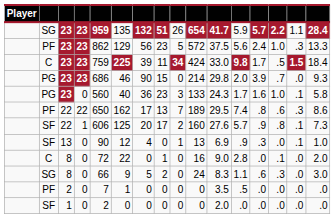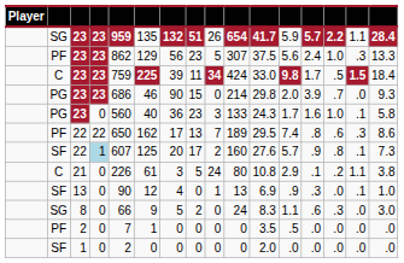 <table class="wikitable sortable" style="font-size: 95%; text-align:right;">
 <tr>
 <th style="background:#010101; color:#FFFFFF; border-top:#A6192E 3px solid; border-bottom:#A6192E 3px solid;">Player</th>
 <th style="background:#010101; color:#FFFFFF; border-top:#A6192E 3px solid; border-bottom:#A6192E 3px solid;"></th>
 <th style="background:#010101; color:#FFFFFF; border-top:#A6192E 3px solid; border-bottom:#A6192E 3px solid;"></th>
 <th style="background:#010101; color:#FFFFFF; border-top:#A6192E 3px solid; border-bottom:#A6192E 3px solid;"></th>
 <th style="background:#010101; color:#FFFFFF; border-top:#A6192E 3px solid; border-bottom:#A6192E 3px solid;"></th>
 <th style="background:#010101; color:#FFFFFF; border-top:#A6192E 3px solid; border-bottom:#A6192E 3px solid;"></th>
 <th style="background:#010101; color:#FFFFFF; border-top:#A6192E 3px solid; border-bottom:#A6192E 3px solid;"></th>
 <th style="background:#010101; color:#FFFFFF; border-top:#A6192E 3px solid; border-bottom:#A6192E 3px solid;"></th>
 <th style="background:#010101; color:#FFFFFF; border-top:#A6192E 3px solid; border-bottom:#A6192E 3px solid;"></th>
 <th style="background:#010101; color:#FFFFFF; border-top:#A6192E 3px solid; border-bottom:#A6192E 3px solid;"></th>
 <th style="background:#010101; color:#FFFFFF; border-top:#A6192E 3px solid; border-bottom:#A6192E 3px solid;"></th>
 <th style="background:#010101; color:#FFFFFF; border-top:#A6192E 3px solid; border-bottom:#A6192E 3px solid;"></th>
 <th style="background:#010101; color:#FFFFFF; border-top:#A6192E 3px solid; border-bottom:#A6192E 3px solid;"></th>
 <th style="background:#010101; color:#FFFFFF; border-top:#A6192E 3px solid; border-bottom:#A6192E 3px solid;"></th>
 <th style="background:#010101; color:#FFFFFF; border-top:#A6192E 3px solid; border-bottom:#A6192E 3px solid;"></th>
 <th style="background:#010101; color:#FFFFFF; border-top:#A6192E 3px solid; border-bottom:#A6192E 3px solid;"></th>
 </tr>
 <tr>
 <td style="text-align:left;"></td>
 <td style="text-align:center;">SG</td>
 <td style="background:#A6192E; color:#FFFFFF;"><strong>23</strong></td>
 <td style="background:#A6192E; color:#FFFFFF;"><strong>23</strong></td>
 <td style="background:#A6192E; color:#FFFFFF;"><strong>959</strong></td>
 <td>135</td>
 <td style="background:#A6192E; color:#FFFFFF;"><strong>132</strong></td>
 <td style="background:#A6192E; color:#FFFFFF;"><strong>51</strong></td>
 <td>26</td>
 <td style="background:#A6192E; color:#FFFFFF;"><strong>654</strong></td>
 <td style="background:#A6192E; color:#FFFFFF;"><strong>41.7</strong></td>
 <td>5.9</td>
 <td style="background:#A6192E; color:#FFFFFF;"><strong>5.7</strong></td>
 <td style="background:#A6192E; color:#FFFFFF;"><strong>2.2</strong></td>
 <td>1.1</td>
 <td style="background:#A6192E; color:#FFFFFF;"><strong>28.4</strong></td>
 </tr>
 <tr>
 <td style="text-align:left;"></td>
 <td style="text-align:center;">PF</td>
 <td style="background:#A6192E; color:#FFFFFF;"><strong>23</strong></td>
 <td style="background:#A6192E; color:#FFFFFF;"><strong>23</strong></td>
 <td>862</td>
 <td>129</td>
 <td>56</td>
 <td>23</td>
 <td>5</td>
-<td>572</td>
+<td>307</td>
 <td>37.5</td>
 <td>5.6</td>
 <td>2.4</td>
 <td>1.0</td>
 <td>.3</td>
 <td>13.3</td>
 </tr>
 <tr>
 <td style="text-align:left;"></td>
 <td style="text-align:center;">C</td>
 <td style="background:#A6192E; color:#FFFFFF;"><strong>23</strong></td>
 <td style="background:#A6192E; color:#FFFFFF;"><strong>23</strong></td>
 <td>759</td>
 <td style="background:#A6192E; color:#FFFFFF;"><strong>225</strong></td>
 <td>39</td>
 <td>11</td>
 <td style="background:#A6192E; color:#FFFFFF;"><strong>34</strong></td>
 <td>424</td>
 <td>33.0</td>
 <td style="background:#A6192E; color:#FFFFFF;"><strong>9.8</strong></td>
 <td>1.7</td>
 <td>.5</td>
 <td style="background:#A6192E; color:#FFFFFF;"><strong>1.5</strong></td>
 <td>18.4</td>
 </tr>
 <tr>
 <td style="text-align:left;"></td>
 <td style="text-align:center;">PG</td>
 <td style="background:#A6192E; color:#FFFFFF;"><strong>23</strong></td>
 <td style="background:#A6192E; color:#FFFFFF;"><strong>23</strong></td>
 <td>686</td>
 <td>46</td>
 <td>90</td>
 <td>15</td>
 <td>0</td>
 <td>214</td>
 <td>29.8</td>
 <td>2.0</td>
 <td>3.9</td>
 <td>.7</td>
 <td>.0</td>
 <td>9.3</td>
 </tr>
 <tr>
 <td style="text-align:left;"></td>
 <td style="text-align:center;">PG</td>
 <td style="background:#A6192E; color:#FFFFFF;"><strong>23</strong></td>
 <td>0</td>
 <td>560</td>
 <td>40</td>
 <td>36</td>
 <td>23</td>
 <td>3</td>
 <td>133</td>
 <td>24.3</td>
 <td>1.7</td>
 <td>1.6</td>
 <td>1.0</td>
 <td>.1</td>
 <td>5.8</td>
 </tr>
 <tr>
 <td style="text-align:left;"></td>
 <td style="text-align:center;">PF</td>
 <td>22</td>
 <td>22</td>
 <td>650</td>
 <td>162</td>
 <td>17</td>
 <td>13</td>
 <td>7</td>
 <td>189</td>
 <td>29.5</td>
 <td>7.4</td>
 <td>.8</td>
 <td>.6</td>
 <td>.3</td>
 <td>8.6</td>
 </tr>
 <tr>
 <td style="text-align:left;"></td>
 <td style="text-align:center;">SF</td>
 <td>22</td>
-<td>1</td>
-<td>606</td>
+<td style="background: lightblue;">1</td>
+<td>607</td>
 <td>125</td>
 <td>20</td>
 <td>17</td>
 <td>2</td>
 <td>160</td>
 <td>27.6</td>
 <td>5.7</td>
 <td>.9</td>
 <td>.8</td>
 <td>.1</td>
 <td>7.3</td>
+</tr>
+<tr>
+<td style="text-align:left;"></td>
+<td style="text-align:center;">C</td>
+<td>21</td>
+<td>0</td>
+<td>226</td>
+<td>61</td>
+<td>3</td>
+<td>5</td>
+<td>24</td>
+<td>80</td>
+<td>10.8</td>
+<td>2.9</td>
+<td>.1</td>
+<td>.2</td>
+<td>1.1</td>
+<td>3.8</td>
 </tr>
 <tr>
 <td style="text-align:left;"></td>
 <td style="text-align:center;">SF</td>
 <td>13</td>
 <td>0</td>
 <td>90</td>
 <td>12</td>
 <td>4</td>
 <td>0</td>
 <td>1</td>
 <td>13</td>
 <td>6.9</td>
 <td>.9</td>
 <td>.3</td>
 <td>.0</td>
 <td>.1</td>
 <td>1.0</td>
-</tr>
-<tr>
-<td style="text-align:left;"></td>
-<td style="text-align:center;">C</td>
-<td>8</td>
-<td>0</td>
-<td>72</td>
-<td>22</td>
-<td>0</td>
-<td>1</td>
-<td>0</td>
-<td>16</td>
-<td>9.0</td>
-<td>2.8</td>
-<td>.0</td>
-<td>.1</td>
-<td>.0</td>
-<td>2.0</td>
 </tr>
 <tr>
 <td style="text-align:left;"></td>
 <td style="text-align:center;">SG</td>
 <td>8</td>
 <td>0</td>
 <td>66</td>
 <td>9</td>
 <td>5</td>
 <td>2</td>
 <td>0</td>
 <td>24</td>
 <td>8.3</td>
 <td>1.1</td>
 <td>.6</td>
 <td>.3</td>
 <td>.0</td>
 <td>3.0</td>
 </tr>
 <tr>
 <td style="text-align:left;"></td>
 <td style="text-align:center;">PF</td>
 <td>2</td>
 <td>0</td>
 <td>7</td>
 <td>1</td>
 <td>0</td>
 <td>0</td>
 <td>0</td>
 <td>0</td>
 <td>3.5</td>
 <td>.5</td>
 <td>.0</td>
 <td>.0</td>
 <td>.0</td>
 <td>.0</td>
 </tr>
 <tr>
 <td style="text-align:left;"></td>
 <td style="text-align:center;">SF</td>
 <td>1</td>
 <td>0</td>
 <td>2</td>
 <td>0</td>
 <td>0</td>
 <td>0</td>
 <td>0</td>
 <td>0</td>
 <td>2.0</td>
 <td>.0</td>
 <td>.0</td>
 <td>.0</td>
 <td>.0</td>
 <td>.0</td>
 </tr>
 </table>
